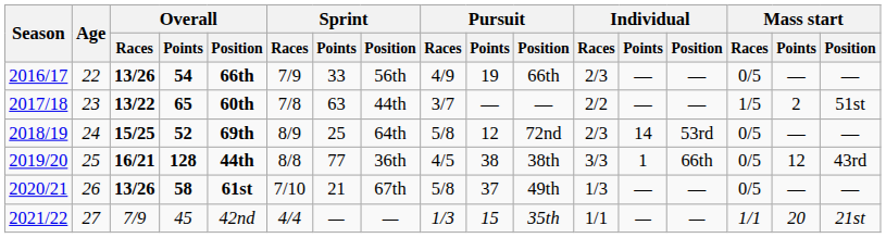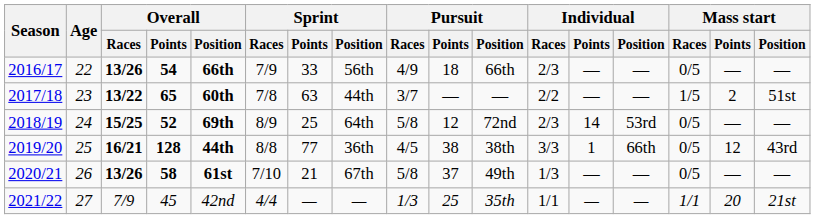 <table class="wikitable" style="text-align:center;" width="75%">
 <tr class="hintergrundfarbe5">
 <th rowspan="2" style="width:4%;">Season</th>
 <th rowspan="2" style="width:4%;">Age</th>
 <th colspan="3">Overall</th>
 <th colspan="3">Sprint</th>
 <th colspan="3">Pursuit</th>
 <th colspan="3">Individual</th>
 <th colspan="3">Mass start</th>
 </tr>
 <tr class="hintergrundfarbe5">
 <th style="width:5%;"><small>Races</small></th>
 <th style="width:5%;"><small>Points</small></th>
 <th style="width:5%;"><small>Position</small></th>
 <th style="width:5%;"><small>Races</small></th>
 <th style="width:5%;"><small>Points</small></th>
 <th style="width:5%;"><small>Position</small></th>
 <th style="width:5%;"><small>Races</small></th>
 <th style="width:5%;"><small>Points</small></th>
 <th style="width:5%;"><small>Position</small></th>
 <th style="width:5%;"><small>Races</small></th>
 <th style="width:5%;"><small>Points</small></th>
 <th style="width:5%;"><small>Position</small></th>
 <th style="width:5%;"><small>Races</small></th>
 <th style="width:5%;"><small>Points</small></th>
 <th style="width:5%;"><small>Position</small></th>
 </tr>
 <tr>
 <td><a href='#'>2016/17</a></td>
 <td><em>22</em></td>
 <td><strong>13/26</strong></td>
 <td><strong>54</strong></td>
 <td><strong>66th</strong></td>
 <td>7/9</td>
 <td>33</td>
 <td>56th</td>
 <td>4/9</td>
-<td>19</td>
+<td>18</td>
 <td>66th</td>
 <td>2/3</td>
 <td>—</td>
 <td>—</td>
 <td>0/5</td>
 <td>—</td>
 <td>—</td>
 </tr>
 <tr>
 <td><a href='#'>2017/18</a></td>
 <td><em>23</em></td>
 <td><strong>13/22</strong></td>
 <td><strong>65</strong></td>
 <td><strong>60th</strong></td>
 <td>7/8</td>
 <td>63</td>
 <td>44th</td>
 <td>3/7</td>
 <td>—</td>
 <td>—</td>
 <td>2/2</td>
 <td>—</td>
 <td>—</td>
 <td>1/5</td>
 <td>2</td>
 <td>51st</td>
 </tr>
 <tr>
 <td><a href='#'>2018/19</a></td>
 <td><em>24</em></td>
 <td><strong>15/25</strong></td>
 <td><strong>52</strong></td>
 <td><strong>69th</strong></td>
 <td>8/9</td>
 <td>25</td>
 <td>64th</td>
 <td>5/8</td>
 <td>12</td>
 <td>72nd</td>
 <td>2/3</td>
 <td>14</td>
 <td>53rd</td>
 <td>0/5</td>
 <td>—</td>
 <td>—</td>
 </tr>
 <tr>
 <td><a href='#'>2019/20</a></td>
 <td><em>25</em></td>
 <td><strong>16/21</strong></td>
 <td><strong>128</strong></td>
 <td><strong>44th</strong></td>
 <td>8/8</td>
 <td>77</td>
 <td>36th</td>
 <td>4/5</td>
 <td>38</td>
 <td>38th</td>
 <td>3/3</td>
 <td>1</td>
 <td>66th</td>
 <td>0/5</td>
 <td>12</td>
 <td>43rd</td>
 </tr>
 <tr>
 <td><a href='#'>2020/21</a></td>
 <td><em>26</em></td>
 <td><strong>13/26</strong></td>
 <td><strong>58</strong></td>
 <td><strong>61st</strong></td>
 <td>7/10</td>
 <td>21</td>
 <td>67th</td>
 <td>5/8</td>
 <td>37</td>
 <td>49th</td>
 <td>1/3</td>
 <td>—</td>
 <td>—</td>
 <td>0/5</td>
 <td>—</td>
 <td>—</td>
 </tr>
 <tr>
 <td><a href='#'>2021/22</a></td>
 <td><em>27</em></td>
 <td><em>7/9</em></td>
 <td><em>45</em></td>
 <td><em>42nd</em></td>
 <td><em>4/4</em></td>
 <td><em>—</em></td>
 <td><em>—</em></td>
 <td><em>1/3</em></td>
-<td><em>15</em></td>
+<td><em>25</em></td>
 <td><em>35th</em></td>
 <td>1/1</td>
 <td><em>—</em></td>
 <td><em>—</em></td>
 <td><em>1/1</em></td>
 <td><em>20</em></td>
 <td><em>21st</em></td>
 </tr>
 </table>
